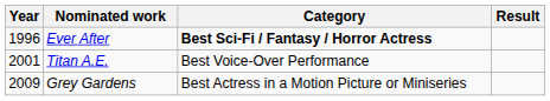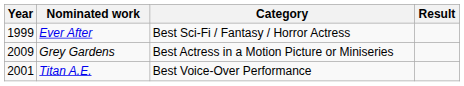 <table class=wikitable>
 <tr>
 <th width=4%>Year</th>
 <th width=25.5%>Nominated work</th>
 <th width=60.5%>Category</th>
 <th width=10%>Result</th>
 </tr>
 <tr>
-<td>1996</td>
+<td>1999</td>
 <td><em><a href='#'>Ever After</a></em></td>
-<td><strong>Best Sci-Fi / Fantasy / Horror Actress</strong></td>
+<td>Best Sci-Fi / Fantasy / Horror Actress</td>
+<td></td>
+</tr>
+<tr>
+<td>2009</td>
+<td><em>Grey Gardens</em></td>
+<td>Best Actress in a Motion Picture or Miniseries</td>
 <td></td>
 </tr>
 <tr>
 <td>2001</td>
 <td><em><a href='#'>Titan A.E.</a></em></td>
 <td>Best Voice-Over Performance</td>
 <td></td>
 </tr>
-<tr>
-<td>2009</td>
-<td><em>Grey Gardens</em></td>
-<td>Best Actress in a Motion Picture or Miniseries</td>
-<td></td>
-</tr>
 </table>
